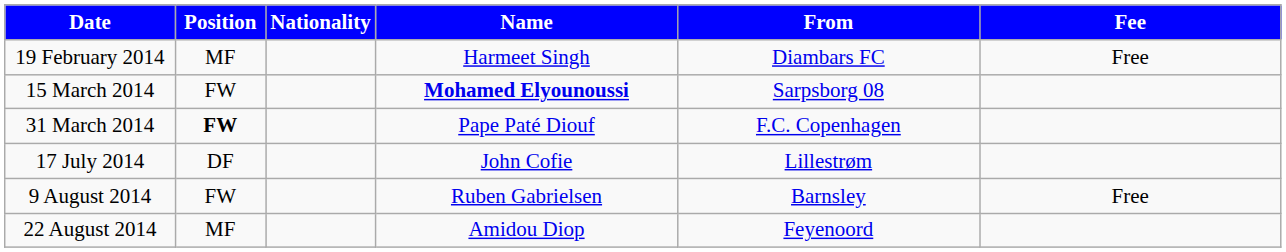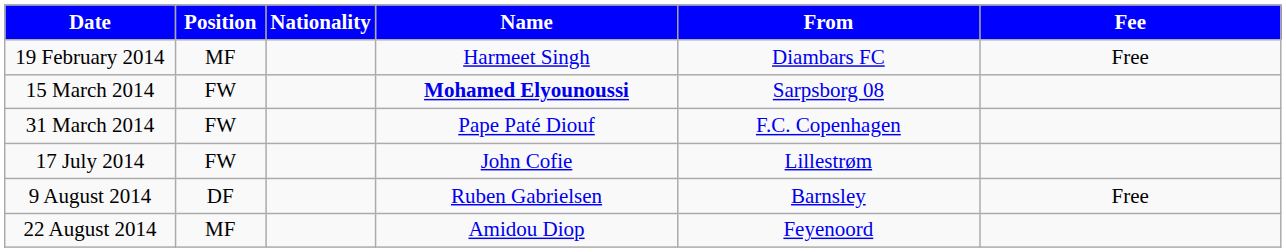 <table class="wikitable"  style="text-align:center; font-size:90%; ">
 <tr>
 <th style="background:#00f; color:white; width:110px;">Date</th>
 <th style="background:#00f; color:white; width:55px;">Position</th>
 <th style="background:#00f; color:white; width:55px;">Nationality</th>
 <th style="background:#00f; color:white; width:200px;">Name</th>
 <th style="background:#00f; color:white; width:200px;">From</th>
 <th style="background:#00f; color:white; width:200px;">Fee</th>
 </tr>
 <tr>
 <td>19 February 2014</td>
 <td>MF</td>
 <td></td>
 <td><a href='#'>Harmeet Singh</a></td>
 <td> <a href='#'>Diambars FC</a></td>
 <td>Free</td>
 </tr>
 <tr>
 <td>15 March 2014</td>
 <td>FW</td>
 <td></td>
 <td><strong><a href='#'>Mohamed Elyounoussi</a></strong></td>
 <td> <a href='#'>Sarpsborg 08</a></td>
 <td></td>
 </tr>
 <tr>
 <td>31 March 2014</td>
-<td><strong>FW</strong></td>
+<td>FW</td>
 <td></td>
 <td><a href='#'>Pape Paté Diouf</a></td>
 <td> <a href='#'>F.C. Copenhagen</a></td>
 <td></td>
 </tr>
 <tr>
 <td>17 July 2014</td>
-<td>DF</td>
+<td>FW</td>
 <td></td>
 <td><a href='#'>John Cofie</a></td>
 <td> <a href='#'>Lillestrøm</a></td>
 <td></td>
 </tr>
 <tr>
 <td>9 August 2014</td>
-<td>FW</td>
+<td>DF</td>
 <td></td>
 <td><a href='#'>Ruben Gabrielsen</a></td>
 <td> <a href='#'>Barnsley</a></td>
 <td>Free</td>
 </tr>
 <tr>
 <td>22 August 2014</td>
 <td>MF</td>
 <td></td>
 <td><a href='#'>Amidou Diop</a></td>
 <td> <a href='#'>Feyenoord</a></td>
 <td></td>
 </tr>
 </table>
